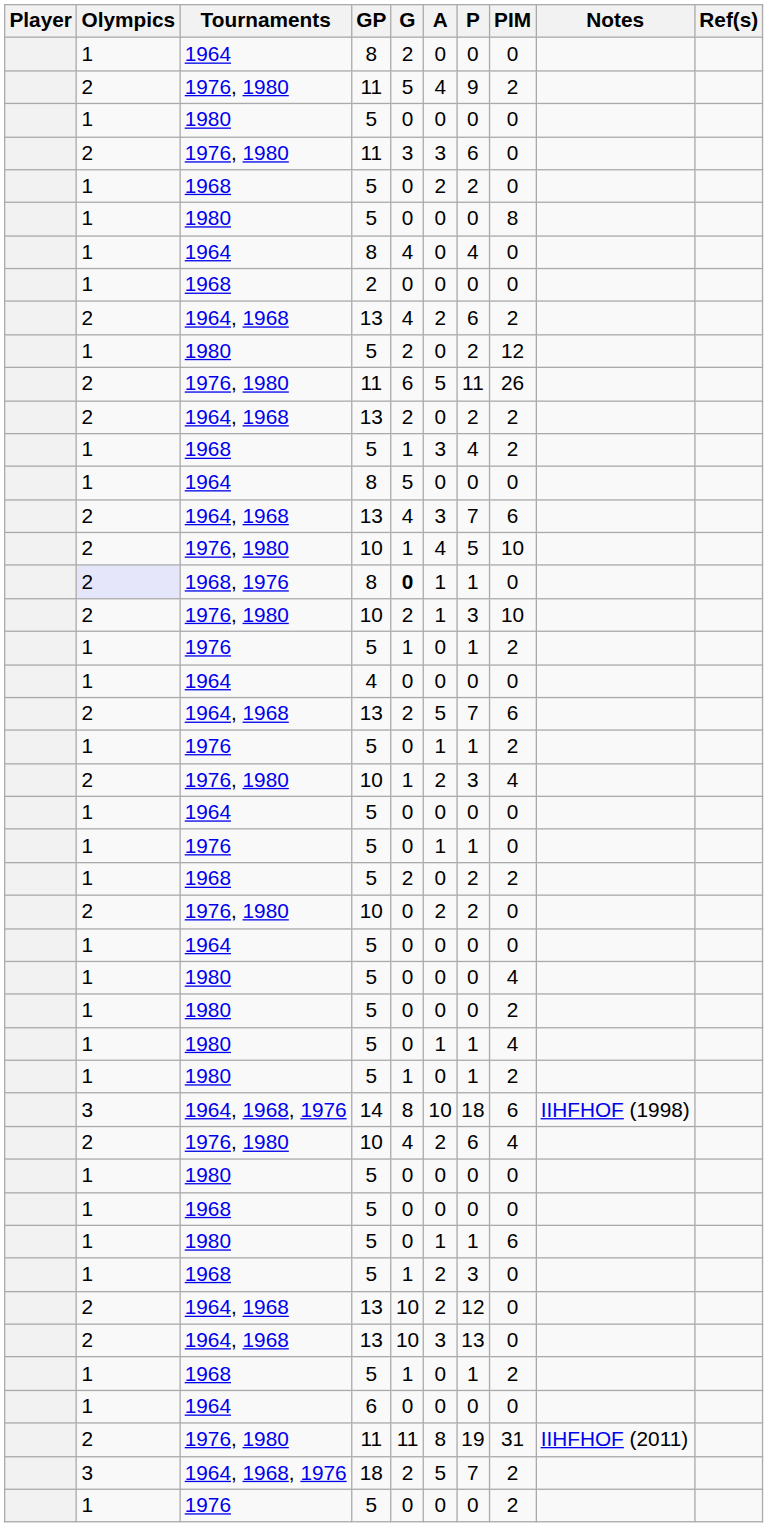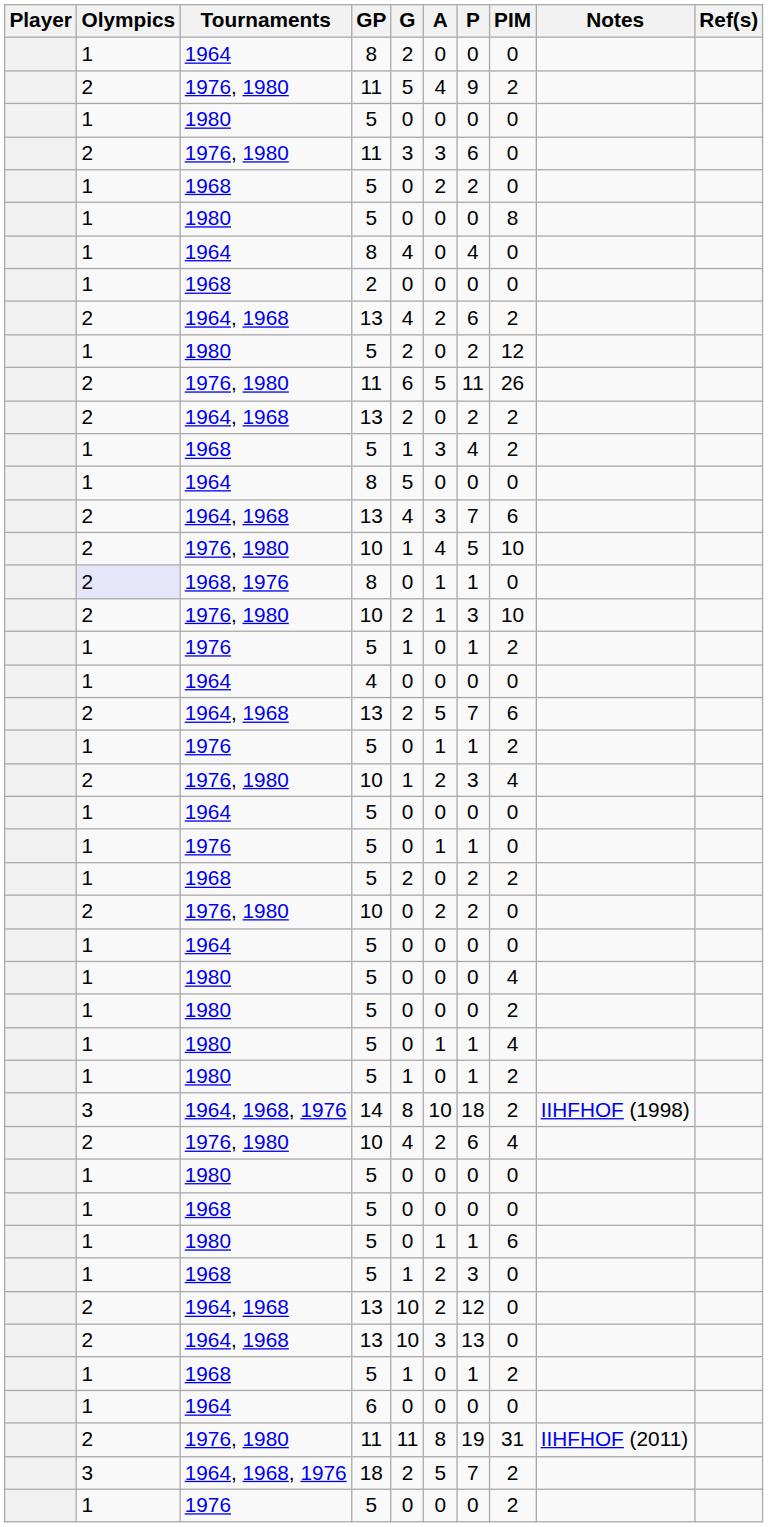 <table class="wikitable sortable plainrowheaders" style="text-align:center;">
 <tr>
 <th scope="col">Player</th>
 <th scope="col">Olympics</th>
 <th scope="col">Tournaments</th>
 <th scope="col">GP</th>
 <th scope="col">G</th>
 <th scope="col">A</th>
 <th scope="col">P</th>
 <th scope="col">PIM</th>
 <th scope="col">Notes</th>
 <th scope="col" class="unsortable">Ref(s)</th>
 </tr>
 <tr>
 <th scope="row"></th>
 <td align=left>1</td>
 <td align=left><a href='#'>1964</a></td>
 <td>8</td>
 <td>2</td>
 <td>0</td>
 <td>0</td>
 <td>0</td>
 <td align=left></td>
 <td align=center></td>
 </tr>
 <tr>
 <th scope="row"></th>
 <td align=left>2</td>
 <td align=left><a href='#'>1976</a>, <a href='#'>1980</a></td>
 <td>11</td>
 <td>5</td>
 <td>4</td>
 <td>9</td>
 <td>2</td>
 <td align=left></td>
 <td align=center></td>
 </tr>
 <tr>
 <th scope="row"></th>
 <td align=left>1</td>
 <td align=left><a href='#'>1980</a></td>
 <td>5</td>
 <td>0</td>
 <td>0</td>
 <td>0</td>
 <td>0</td>
 <td align=left></td>
 <td align=center></td>
 </tr>
 <tr>
 <th scope="row"></th>
 <td align=left>2</td>
 <td align=left><a href='#'>1976</a>, <a href='#'>1980</a></td>
 <td>11</td>
 <td>3</td>
 <td>3</td>
 <td>6</td>
 <td>0</td>
 <td align=left></td>
 <td align=center></td>
 </tr>
 <tr>
 <th scope="row"></th>
 <td align=left>1</td>
 <td align=left><a href='#'>1968</a></td>
 <td>5</td>
 <td>0</td>
 <td>2</td>
 <td>2</td>
 <td>0</td>
 <td align=left></td>
 <td align=center></td>
 </tr>
 <tr>
 <th scope="row"></th>
 <td align=left>1</td>
 <td align=left><a href='#'>1980</a></td>
 <td>5</td>
 <td>0</td>
 <td>0</td>
 <td>0</td>
 <td>8</td>
 <td align=left></td>
 <td align=center></td>
 </tr>
 <tr>
 <th scope="row"></th>
 <td align=left>1</td>
 <td align=left><a href='#'>1964</a></td>
 <td>8</td>
 <td>4</td>
 <td>0</td>
 <td>4</td>
 <td>0</td>
 <td align=left></td>
 <td align=center></td>
 </tr>
 <tr>
 <th scope="row"></th>
 <td align=left>1</td>
 <td align=left><a href='#'>1968</a></td>
 <td>2</td>
 <td>0</td>
 <td>0</td>
 <td>0</td>
 <td>0</td>
 <td align=left></td>
 <td align=center></td>
 </tr>
 <tr>
 <th scope="row"></th>
 <td align=left>2</td>
 <td align=left><a href='#'>1964</a>, <a href='#'>1968</a></td>
 <td>13</td>
 <td>4</td>
 <td>2</td>
 <td>6</td>
 <td>2</td>
 <td align=left></td>
 <td align=center></td>
 </tr>
 <tr>
 <th scope="row"></th>
 <td align=left>1</td>
 <td align=left><a href='#'>1980</a></td>
 <td>5</td>
 <td>2</td>
 <td>0</td>
 <td>2</td>
 <td>12</td>
 <td align=left></td>
 <td align=center></td>
 </tr>
 <tr>
 <th scope="row"></th>
 <td align=left>2</td>
 <td align=left><a href='#'>1976</a>, <a href='#'>1980</a></td>
 <td>11</td>
 <td>6</td>
 <td>5</td>
 <td>11</td>
 <td>26</td>
 <td align=left></td>
 <td align=center></td>
 </tr>
 <tr>
 <th scope="row"></th>
 <td align=left>2</td>
 <td align=left><a href='#'>1964</a>, <a href='#'>1968</a></td>
 <td>13</td>
 <td>2</td>
 <td>0</td>
 <td>2</td>
 <td>2</td>
 <td align=left></td>
 <td align=center></td>
 </tr>
 <tr>
 <th scope="row"></th>
 <td align=left>1</td>
 <td align=left><a href='#'>1968</a></td>
 <td>5</td>
 <td>1</td>
 <td>3</td>
 <td>4</td>
 <td>2</td>
 <td align=left></td>
 <td align=center></td>
 </tr>
 <tr>
 <th scope="row"></th>
 <td align=left>1</td>
 <td align=left><a href='#'>1964</a></td>
 <td>8</td>
 <td>5</td>
 <td>0</td>
 <td>0</td>
 <td>0</td>
 <td align=left></td>
 <td align=center></td>
 </tr>
 <tr>
 <th scope="row"></th>
 <td align=left>2</td>
 <td align=left><a href='#'>1964</a>, <a href='#'>1968</a></td>
 <td>13</td>
 <td>4</td>
 <td>3</td>
 <td>7</td>
 <td>6</td>
 <td align=left></td>
 <td align=center></td>
 </tr>
 <tr>
 <th scope="row"></th>
 <td align=left>2</td>
 <td align=left><a href='#'>1976</a>, <a href='#'>1980</a></td>
 <td>10</td>
 <td>1</td>
 <td>4</td>
 <td>5</td>
 <td>10</td>
 <td align=left></td>
 <td align=center></td>
 </tr>
 <tr>
 <th scope="row"></th>
 <td align=left style="background: lavender;">2</td>
 <td align=left><a href='#'>1968</a>, <a href='#'>1976</a></td>
 <td>8</td>
-<td><strong>0</strong></td>
+<td>0</td>
 <td>1</td>
 <td>1</td>
 <td>0</td>
 <td align=left></td>
 <td align=center></td>
 </tr>
 <tr>
 <th scope="row"></th>
 <td align=left>2</td>
 <td align=left><a href='#'>1976</a>, <a href='#'>1980</a></td>
 <td>10</td>
 <td>2</td>
 <td>1</td>
 <td>3</td>
 <td>10</td>
 <td align=left></td>
 <td align=center></td>
 </tr>
 <tr>
 <th scope="row"></th>
 <td align=left>1</td>
 <td align=left><a href='#'>1976</a></td>
 <td>5</td>
 <td>1</td>
 <td>0</td>
 <td>1</td>
 <td>2</td>
 <td align=left></td>
 <td align=center></td>
 </tr>
 <tr>
 <th scope="row"></th>
 <td align=left>1</td>
 <td align=left><a href='#'>1964</a></td>
 <td>4</td>
 <td>0</td>
 <td>0</td>
 <td>0</td>
 <td>0</td>
 <td align=left></td>
 <td align=center></td>
 </tr>
 <tr>
 <th scope="row"></th>
 <td align=left>2</td>
 <td align=left><a href='#'>1964</a>, <a href='#'>1968</a></td>
 <td>13</td>
 <td>2</td>
 <td>5</td>
 <td>7</td>
 <td>6</td>
 <td align=left></td>
 <td align=center></td>
 </tr>
 <tr>
 <th scope="row"></th>
 <td align=left>1</td>
 <td align=left><a href='#'>1976</a></td>
 <td>5</td>
 <td>0</td>
 <td>1</td>
 <td>1</td>
 <td>2</td>
 <td align=left></td>
 <td align=center></td>
 </tr>
 <tr>
 <th scope="row"></th>
 <td align=left>2</td>
 <td align=left><a href='#'>1976</a>, <a href='#'>1980</a></td>
 <td>10</td>
 <td>1</td>
 <td>2</td>
 <td>3</td>
 <td>4</td>
 <td align=left></td>
 <td align=center></td>
 </tr>
 <tr>
 <th scope="row"></th>
 <td align=left>1</td>
 <td align=left><a href='#'>1964</a></td>
 <td>5</td>
 <td>0</td>
 <td>0</td>
 <td>0</td>
 <td>0</td>
 <td align=left></td>
 <td align=center></td>
 </tr>
 <tr>
 <th scope="row"></th>
 <td align=left>1</td>
 <td align=left><a href='#'>1976</a></td>
 <td>5</td>
 <td>0</td>
 <td>1</td>
 <td>1</td>
 <td>0</td>
 <td align=left></td>
 <td align=center></td>
 </tr>
 <tr>
 <th scope="row"></th>
 <td align=left>1</td>
 <td align=left><a href='#'>1968</a></td>
 <td>5</td>
 <td>2</td>
 <td>0</td>
 <td>2</td>
 <td>2</td>
 <td align=left></td>
 <td align=center></td>
 </tr>
 <tr>
 <th scope="row"></th>
 <td align=left>2</td>
 <td align=left><a href='#'>1976</a>, <a href='#'>1980</a></td>
 <td>10</td>
 <td>0</td>
 <td>2</td>
 <td>2</td>
 <td>0</td>
 <td align=left></td>
 <td align=center></td>
 </tr>
 <tr>
 <th scope="row"></th>
 <td align=left>1</td>
 <td align=left><a href='#'>1964</a></td>
 <td>5</td>
 <td>0</td>
 <td>0</td>
 <td>0</td>
 <td>0</td>
 <td align=left></td>
 <td align=center></td>
 </tr>
 <tr>
 <th scope="row"></th>
 <td align=left>1</td>
 <td align=left><a href='#'>1980</a></td>
 <td>5</td>
 <td>0</td>
 <td>0</td>
 <td>0</td>
 <td>4</td>
 <td align=left></td>
 <td align=center></td>
 </tr>
 <tr>
 <th scope="row"></th>
 <td align=left>1</td>
 <td align=left><a href='#'>1980</a></td>
 <td>5</td>
 <td>0</td>
 <td>0</td>
 <td>0</td>
 <td>2</td>
 <td align=left></td>
 <td align=center></td>
 </tr>
 <tr>
 <th scope="row"></th>
 <td align=left>1</td>
 <td align=left><a href='#'>1980</a></td>
 <td>5</td>
 <td>0</td>
 <td>1</td>
 <td>1</td>
 <td>4</td>
 <td align=left></td>
 <td align=center></td>
 </tr>
 <tr>
 <th scope="row"></th>
 <td align=left>1</td>
 <td align=left><a href='#'>1980</a></td>
 <td>5</td>
 <td>1</td>
 <td>0</td>
 <td>1</td>
 <td>2</td>
 <td align=left></td>
 <td align=center></td>
 </tr>
 <tr>
 <th scope="row"></th>
 <td align=left>3</td>
 <td align=left><a href='#'>1964</a>, <a href='#'>1968</a>, <a href='#'>1976</a></td>
 <td>14</td>
 <td>8</td>
 <td>10</td>
 <td>18</td>
-<td>6</td>
+<td>2</td>
 <td align=left><a href='#'>IIHFHOF</a> (1998)</td>
 <td align=center></td>
 </tr>
 <tr>
 <th scope="row"></th>
 <td align=left>2</td>
 <td align=left><a href='#'>1976</a>, <a href='#'>1980</a></td>
 <td>10</td>
 <td>4</td>
 <td>2</td>
 <td>6</td>
 <td>4</td>
 <td align=left></td>
 <td align=center></td>
 </tr>
 <tr>
 <th scope="row"></th>
 <td align=left>1</td>
 <td align=left><a href='#'>1980</a></td>
 <td>5</td>
 <td>0</td>
 <td>0</td>
 <td>0</td>
 <td>0</td>
 <td align=left></td>
 <td align=center></td>
 </tr>
 <tr>
 <th scope="row"></th>
 <td align=left>1</td>
 <td align=left><a href='#'>1968</a></td>
 <td>5</td>
 <td>0</td>
 <td>0</td>
 <td>0</td>
 <td>0</td>
 <td align=left></td>
 <td align=center></td>
 </tr>
 <tr>
 <th scope="row"></th>
 <td align=left>1</td>
 <td align=left><a href='#'>1980</a></td>
 <td>5</td>
 <td>0</td>
 <td>1</td>
 <td>1</td>
 <td>6</td>
 <td align=left></td>
 <td align=center></td>
 </tr>
 <tr>
 <th scope="row"></th>
 <td align=left>1</td>
 <td align=left><a href='#'>1968</a></td>
 <td>5</td>
 <td>1</td>
 <td>2</td>
 <td>3</td>
 <td>0</td>
 <td align=left></td>
 <td align=center></td>
 </tr>
 <tr>
 <th scope="row"></th>
 <td align=left>2</td>
 <td align=left><a href='#'>1964</a>, <a href='#'>1968</a></td>
 <td>13</td>
 <td>10</td>
 <td>2</td>
 <td>12</td>
 <td>0</td>
 <td align=left></td>
 <td align=center></td>
 </tr>
 <tr>
 <th scope="row"></th>
 <td align=left>2</td>
 <td align=left><a href='#'>1964</a>, <a href='#'>1968</a></td>
 <td>13</td>
 <td>10</td>
 <td>3</td>
 <td>13</td>
 <td>0</td>
 <td align=left></td>
 <td align=center></td>
 </tr>
 <tr>
 <th scope="row"></th>
 <td align=left>1</td>
 <td align=left><a href='#'>1968</a></td>
 <td>5</td>
 <td>1</td>
 <td>0</td>
 <td>1</td>
 <td>2</td>
 <td align=left></td>
 <td align=center></td>
 </tr>
 <tr>
 <th scope="row"></th>
 <td align=left>1</td>
 <td align=left><a href='#'>1964</a></td>
 <td>6</td>
 <td>0</td>
 <td>0</td>
 <td>0</td>
 <td>0</td>
 <td align=left></td>
 <td align=center></td>
 </tr>
 <tr>
 <th scope="row"></th>
 <td align=left>2</td>
 <td align=left><a href='#'>1976</a>, <a href='#'>1980</a></td>
 <td>11</td>
 <td>11</td>
 <td>8</td>
 <td>19</td>
 <td>31</td>
 <td align=left><a href='#'>IIHFHOF</a> (2011)</td>
 <td align=center></td>
 </tr>
 <tr>
 <th scope="row"></th>
 <td align=left>3</td>
 <td align=left><a href='#'>1964</a>, <a href='#'>1968</a>, <a href='#'>1976</a></td>
 <td>18</td>
 <td>2</td>
 <td>5</td>
 <td>7</td>
 <td>2</td>
 <td align=left></td>
 <td align=center></td>
 </tr>
 <tr>
 <th scope="row"></th>
 <td align=left>1</td>
 <td align=left><a href='#'>1976</a></td>
 <td>5</td>
 <td>0</td>
 <td>0</td>
 <td>0</td>
 <td>2</td>
 <td align=left></td>
 <td align=center></td>
 </tr>
 </table>
